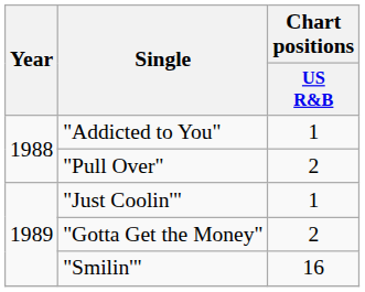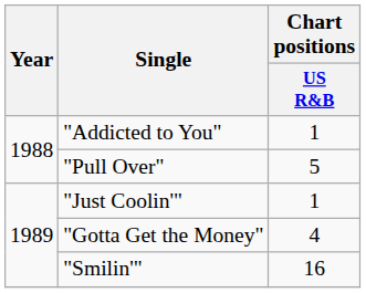 <table class="wikitable" style="text-align:center;">
 <tr>
 <th rowspan="2">Year</th>
 <th rowspan="2">Single</th>
 <th>Chart positions</th>
 </tr>
 <tr style="font-size:smaller;">
 <th width="40"><a href='#'>US<br>R&B</a></th>
 </tr>
 <tr>
 <td rowspan="2">1988</td>
 <td align="left">"Addicted to You"</td>
 <td>1</td>
 </tr>
 <tr>
 <td align="left">"Pull Over"</td>
-<td>2</td>
+<td>5</td>
 </tr>
 <tr>
 <td rowspan="3">1989</td>
 <td align="left">"Just Coolin'"</td>
 <td>1</td>
 </tr>
 <tr>
 <td align="left">"Gotta Get the Money"</td>
-<td>2</td>
+<td>4</td>
 </tr>
 <tr>
 <td align="left">"Smilin'"</td>
 <td>16</td>
 </tr>
 <tr>
 </tr>
 </table>
